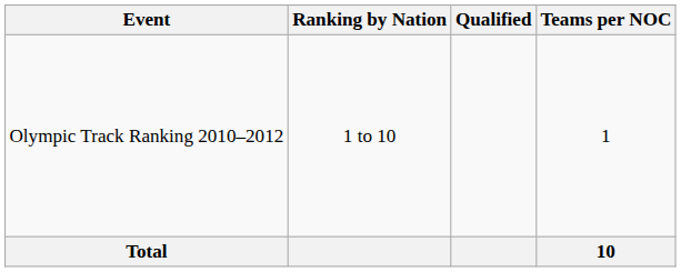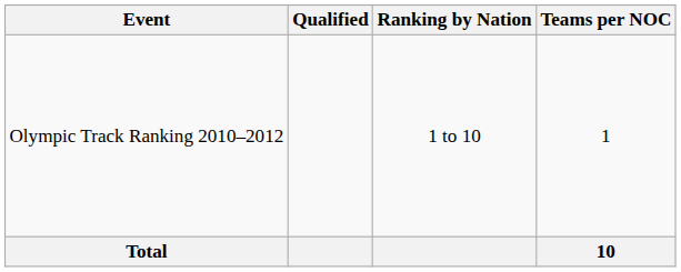 <table class="wikitable">
 <tr>
 <th>Event</th>
+<th>Qualified</th>
 <th>Ranking by Nation</th>
-<th>Qualified</th>
 <th>Teams per NOC</th>
 </tr>
 <tr>
 <td>Olympic Track Ranking 2010–2012</td>
+<td> <br> <br> <br> <br> <br> <br> <br> <br> <br></td>
 <td style="text-align:center;">1 to 10</td>
-<td> <br> <br> <br> <br> <br> <br> <br> <br> <br></td>
 <td style="text-align:center;">1</td>
 </tr>
 <tr>
 <th>Total</th>
 <th></th>
 <th></th>
 <th>10</th>
 </tr>
 </table>
